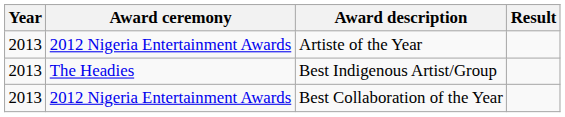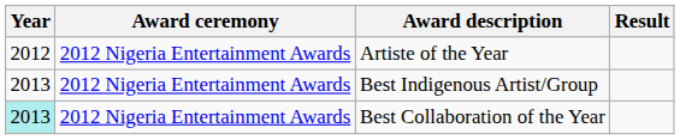 <table class="wikitable sortable">
 <tr>
 <th>Year</th>
 <th>Award ceremony</th>
 <th>Award description</th>
 <th>Result</th>
 </tr>
 <tr>
-<td>2013</td>
+<td>2012</td>
 <td><a href='#'>2012 Nigeria Entertainment Awards</a></td>
 <td>Artiste of the Year</td>
 <td></td>
 </tr>
 <tr>
 <td>2013</td>
-<td><a href='#'>The Headies</a></td>
+<td><a href='#'>2012 Nigeria Entertainment Awards</a></td>
 <td>Best Indigenous Artist/Group</td>
 <td></td>
 </tr>
 <tr>
-<td>2013</td>
+<td style="background: paleturquoise;">2013</td>
 <td><a href='#'>2012 Nigeria Entertainment Awards</a></td>
 <td>Best Collaboration of the Year</td>
 <td></td>
 </tr>
 </table>
